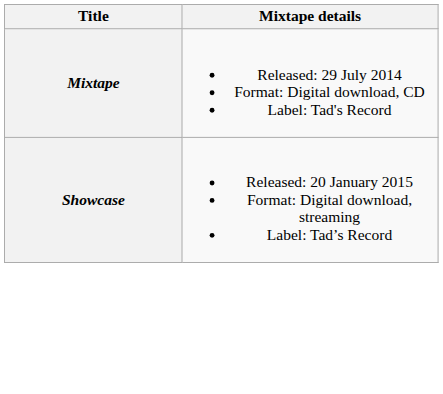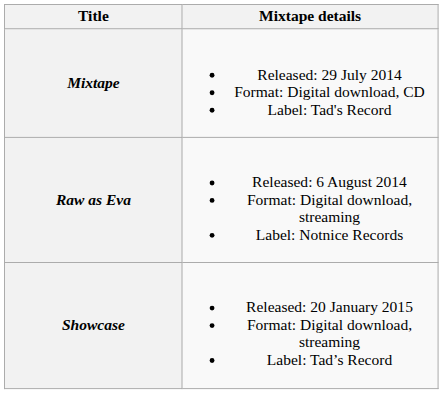 <table class="wikitable plainrowheaders" style="text-align: center;">
 <tr>
 <th scope="col" style="width:11em;">Title</th>
 <th scope="col" style="width:16em;">Mixtape details</th>
 </tr>
 <tr>
 <th scope="row"><em>Mixtape</em></th>
 <td><br><ul><li>Released: 29 July 2014</li><li>Format: Digital download, CD</li><li>Label: Tad's Record</li></ul></td>
 </tr>
 <tr>
+<th scope="row"><em>Raw as Eva</em></th>
+<td><br><ul><li>Released: 6 August 2014</li><li>Format: Digital download, streaming</li><li>Label: Notnice Records</li></ul></td>
+</tr>
+<tr>
 <th scope="row"><em>Showcase</em></th>
 <td><br><ul><li>Released: 20 January 2015</li><li>Format: Digital download, streaming</li><li>Label: Tad’s Record</li></ul></td>
 </tr>
 </table>
